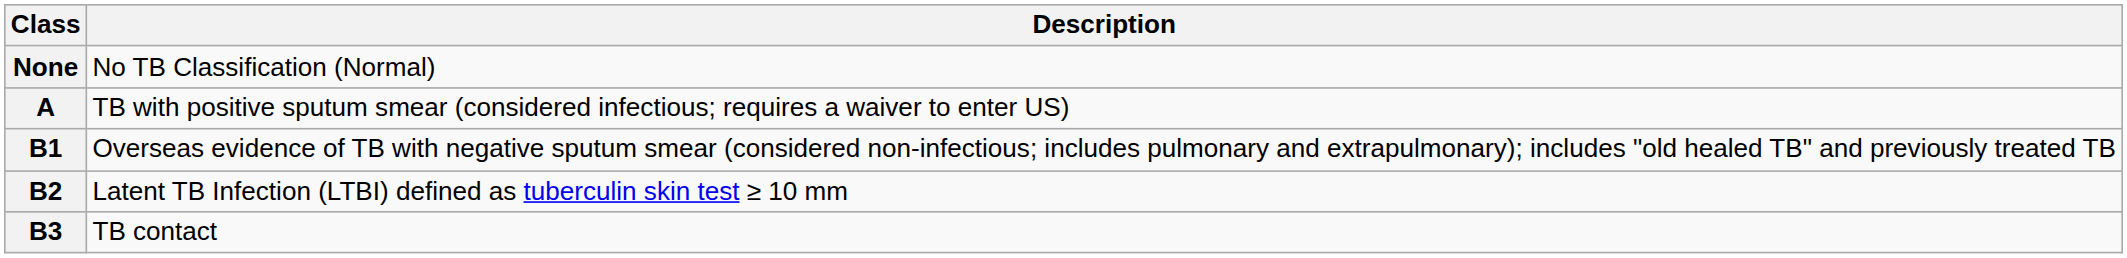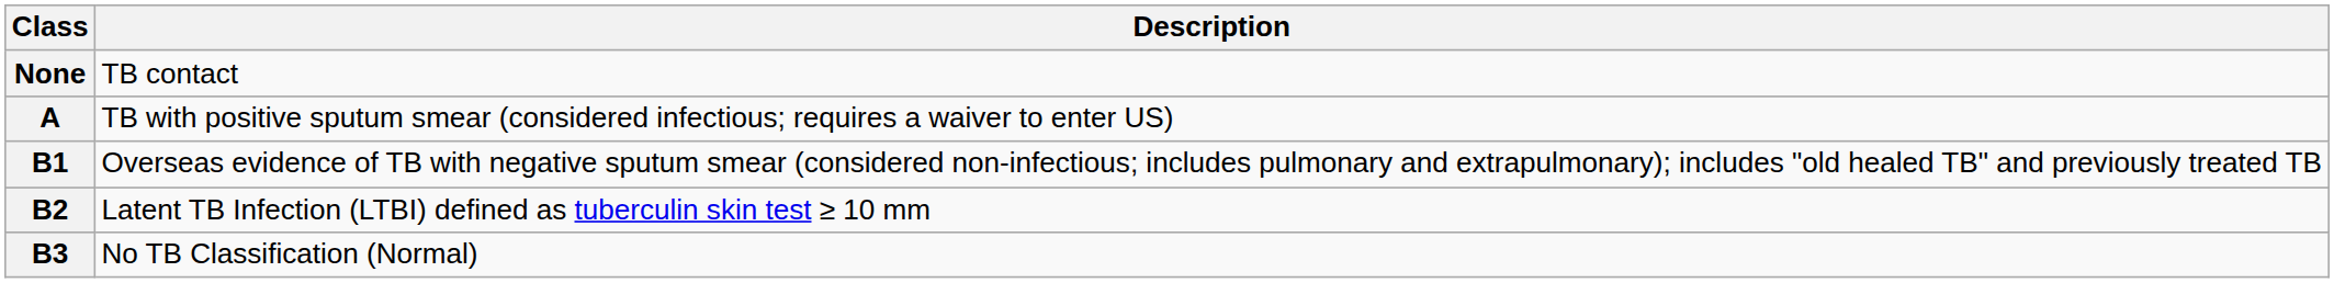 <table class="wikitable">
 <tr>
 <th>Class</th>
 <th>Description</th>
 </tr>
 <tr>
 <th>None</th>
-<td>No TB Classification (Normal)</td>
+<td>TB contact</td>
 </tr>
 <tr>
 <th>A</th>
 <td>TB with positive sputum smear (considered infectious; requires a waiver to enter US)</td>
 </tr>
 <tr>
 <th>B1</th>
 <td>Overseas evidence of TB with negative sputum smear (considered non-infectious; includes pulmonary and extrapulmonary); includes "old healed TB" and previously treated TB</td>
 </tr>
 <tr>
 <th>B2</th>
 <td>Latent TB Infection (LTBI) defined as <a href='#'>tuberculin skin test</a> ≥ 10 mm</td>
 </tr>
 <tr>
 <th>B3</th>
-<td>TB contact</td>
+<td>No TB Classification (Normal)</td>
 </tr>
 </table>
